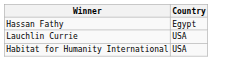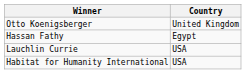 <table class="wikitable">
 <tr>
 <th>Winner</th>
 <th>Country</th>
+</tr>
+<tr>
+<td>Otto Koenigsberger</td>
+<td>United Kingdom</td>
 </tr>
 <tr>
 <td>Hassan Fathy</td>
 <td>Egypt</td>
 </tr>
 <tr>
 <td>Lauchlin Currie</td>
 <td>USA</td>
 </tr>
 <tr>
 <td>Habitat for Humanity International</td>
 <td>USA</td>
 </tr>
 </table>
